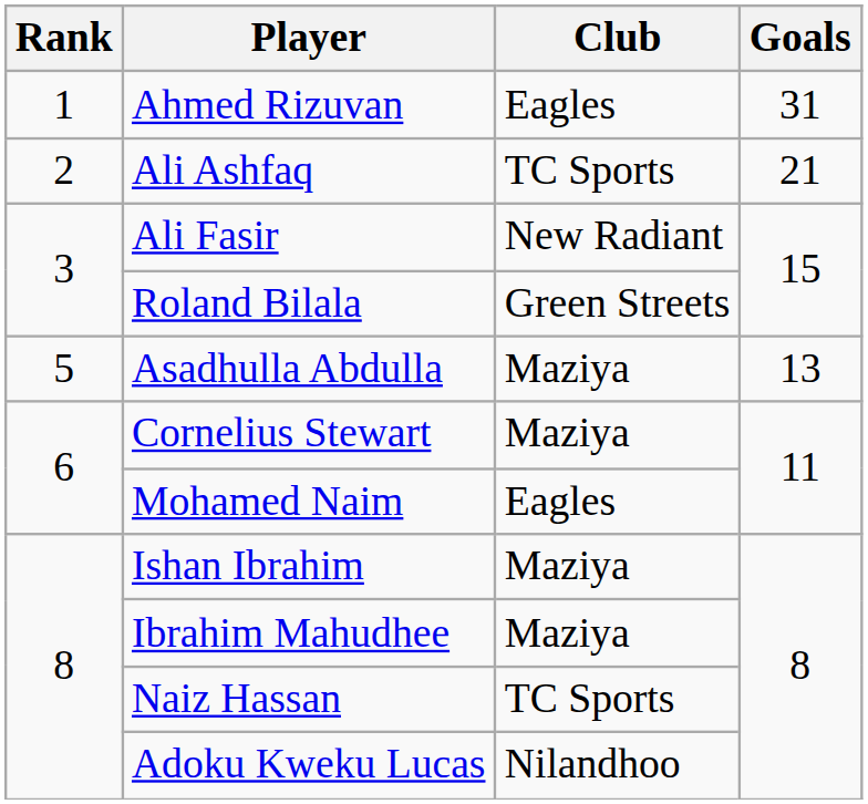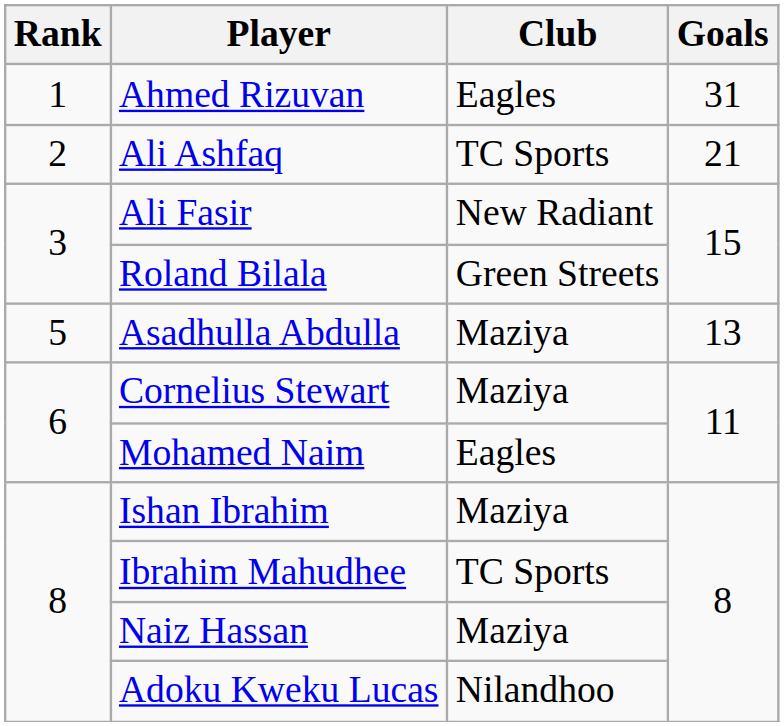 <table class="wikitable" style="text-align:center">
 <tr>
 <th>Rank</th>
 <th>Player</th>
 <th>Club</th>
 <th>Goals</th>
 </tr>
 <tr>
 <td>1</td>
 <td align="left"> <a href='#'>Ahmed Rizuvan</a></td>
 <td align="left">Eagles</td>
 <td>31</td>
 </tr>
 <tr>
 <td>2</td>
 <td align="left"> <a href='#'>Ali Ashfaq</a></td>
 <td align="left">TC Sports</td>
 <td>21</td>
 </tr>
 <tr>
 <td rowspan="2">3</td>
 <td align="left"> <a href='#'>Ali Fasir</a></td>
 <td align="left">New Radiant</td>
 <td rowspan="2">15</td>
 </tr>
 <tr>
 <td align="left"> <a href='#'>Roland Bilala</a></td>
 <td align="left">Green Streets</td>
 </tr>
 <tr>
 <td>5</td>
 <td align="left"> <a href='#'>Asadhulla Abdulla</a></td>
 <td align="left">Maziya</td>
 <td>13</td>
 </tr>
 <tr>
 <td rowspan="2">6</td>
 <td align="left"> <a href='#'>Cornelius Stewart</a></td>
 <td align="left">Maziya</td>
 <td rowspan="2">11</td>
 </tr>
 <tr>
 <td align="left"> <a href='#'>Mohamed Naim</a></td>
 <td align="left">Eagles</td>
 </tr>
 <tr>
 <td rowspan="4">8</td>
 <td align="left"> <a href='#'>Ishan Ibrahim</a></td>
 <td align="left">Maziya</td>
 <td rowspan="4">8</td>
 </tr>
 <tr>
 <td align="left"> <a href='#'>Ibrahim Mahudhee</a></td>
-<td align="left">Maziya</td>
+<td align="left">TC Sports</td>
 </tr>
 <tr>
 <td align="left"> <a href='#'>Naiz Hassan</a></td>
-<td align="left">TC Sports</td>
+<td align="left">Maziya</td>
 </tr>
 <tr>
 <td align="left"> <a href='#'>Adoku Kweku Lucas</a></td>
 <td align="left">Nilandhoo</td>
 </tr>
 </table>
